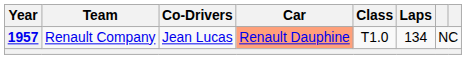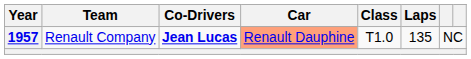 <table class="wikitable" style="text-align:center; font-size:90%">
 <tr>
 <th>Year</th>
 <th>Team</th>
 <th>Co-Drivers</th>
 <th>Car</th>
 <th>Class</th>
 <th>Laps</th>
 <th></th>
 <th></th>
 </tr>
 <tr>
 <th><a href='#'>1957</a></th>
 <td align=left> <a href='#'>Renault Company</a></td>
-<td align=left> <a href='#'>Jean Lucas</a></td>
+<td align=left><strong> <a href='#'>Jean Lucas</a></strong></td>
 <td align=left style="background: lightsalmon;"><a href='#'>Renault Dauphine</a></td>
 <td>T1.0</td>
-<td>134</td>
+<td>135</td>
 <td colspan=2>NC</td>
 </tr>
 <tr>
 <th colspan="8"></th>
 </tr>
 </table>
